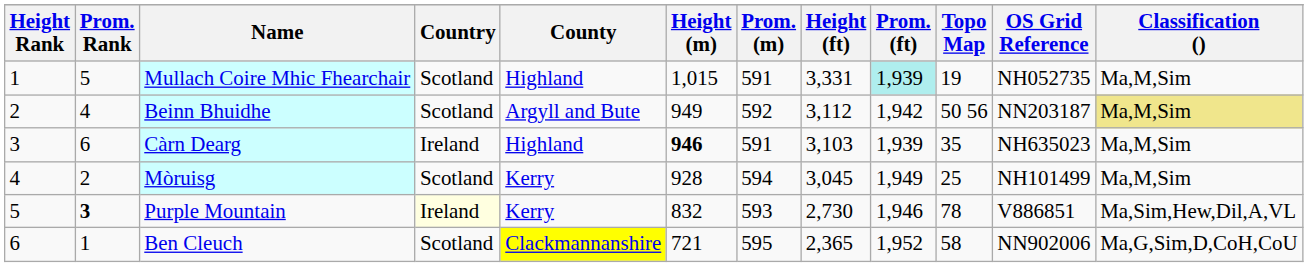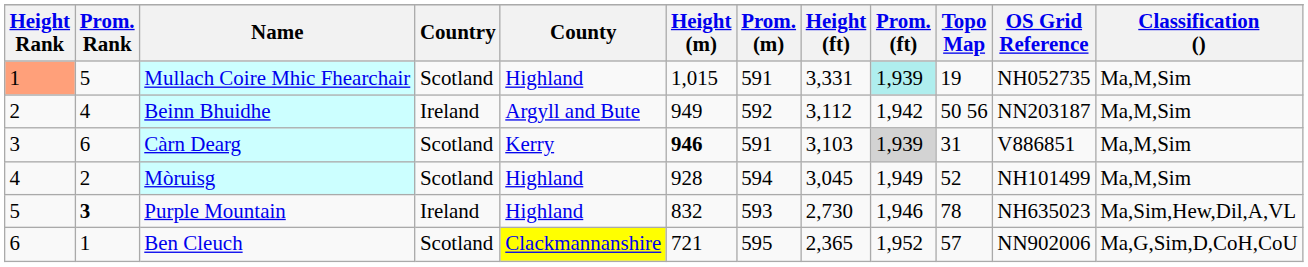 <table class="wikitable sortable" style="text-align:left">
 <tr>
 </tr>
 <tr>
 <th><a href='#'>Height</a><br>Rank</th>
 <th><a href='#'>Prom.</a><br>Rank</th>
 <th>Name</th>
 <th>Country</th>
 <th>County</th>
 <th><a href='#'>Height</a><br>(m)</th>
 <th><a href='#'>Prom.</a><br>(m)</th>
 <th><a href='#'>Height</a><br>(ft)</th>
 <th><a href='#'>Prom.</a><br>(ft)</th>
 <th><a href='#'>Topo<br>Map</a></th>
 <th><a href='#'>OS Grid<br>Reference</a></th>
 <th><a href='#'>Classification</a><br>()</th>
 </tr>
 <tr>
-<td>1</td>
+<td style="background: lightsalmon;">1</td>
 <td>5</td>
 <td style="background:#cff;text-align:left"><a href='#'>Mullach Coire Mhic Fhearchair</a></td>
 <td>Scotland</td>
 <td><a href='#'>Highland</a></td>
 <td>1,015</td>
 <td>591</td>
 <td>3,331</td>
 <td style="background: paleturquoise;">1,939</td>
 <td>19</td>
 <td>NH052735</td>
 <td>Ma,M,Sim</td>
 </tr>
 <tr>
 <td>2</td>
 <td>4</td>
 <td style="background:#cff;text-align:left"><a href='#'>Beinn Bhuidhe</a></td>
-<td>Scotland</td>
+<td>Ireland</td>
 <td><a href='#'>Argyll and Bute</a></td>
 <td>949</td>
 <td>592</td>
 <td>3,112</td>
 <td>1,942</td>
 <td>50 56</td>
 <td>NN203187</td>
-<td style="background: khaki;">Ma,M,Sim</td>
+<td>Ma,M,Sim</td>
 </tr>
 <tr>
 <td>3</td>
 <td>6</td>
 <td style="background:#cff;text-align:left"><a href='#'>Càrn Dearg</a></td>
-<td>Ireland</td>
-<td><a href='#'>Highland</a></td>
+<td>Scotland</td>
+<td><a href='#'>Kerry</a></td>
 <td><strong>946</strong></td>
 <td>591</td>
 <td>3,103</td>
-<td>1,939</td>
-<td>35</td>
-<td>NH635023</td>
+<td style="background: lightgrey;">1,939</td>
+<td>31</td>
+<td>V886851</td>
 <td>Ma,M,Sim</td>
 </tr>
 <tr>
 <td>4</td>
 <td>2</td>
 <td style="background:#cff;text-align:left"><a href='#'>Mòruisg</a></td>
 <td>Scotland</td>
-<td><a href='#'>Kerry</a></td>
+<td><a href='#'>Highland</a></td>
 <td>928</td>
 <td>594</td>
 <td>3,045</td>
 <td>1,949</td>
-<td>25</td>
+<td>52</td>
 <td>NH101499</td>
 <td>Ma,M,Sim</td>
 </tr>
 <tr>
 <td>5</td>
 <td><strong>3</strong></td>
 <td><a href='#'>Purple Mountain</a></td>
-<td style="background: lightyellow;">Ireland</td>
-<td><a href='#'>Kerry</a></td>
+<td>Ireland</td>
+<td><a href='#'>Highland</a></td>
 <td>832</td>
 <td>593</td>
 <td>2,730</td>
 <td>1,946</td>
 <td>78</td>
-<td>V886851</td>
+<td>NH635023</td>
 <td>Ma,Sim,Hew,Dil,A,VL</td>
 </tr>
 <tr>
 <td>6</td>
 <td>1</td>
 <td><a href='#'>Ben Cleuch</a></td>
 <td>Scotland</td>
 <td style="background:#ff0;text-align:left"><a href='#'>Clackmannanshire</a></td>
 <td>721</td>
 <td>595</td>
 <td>2,365</td>
 <td>1,952</td>
-<td>58</td>
+<td>57</td>
 <td>NN902006</td>
 <td>Ma,G,Sim,D,CoH,CoU</td>
 </tr>
 </table>
